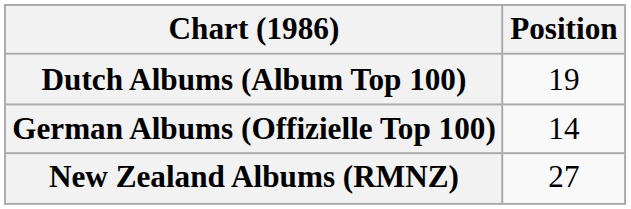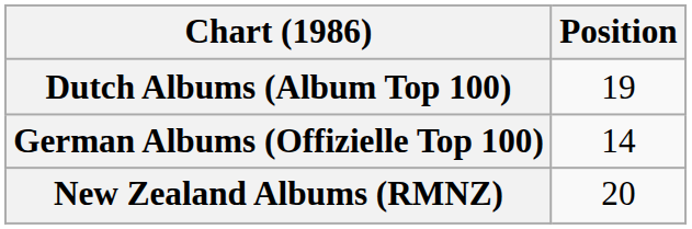 <table class="wikitable sortable plainrowheaders" style="text-align:center">
 <tr>
 <th scope="col">Chart (1986)</th>
 <th scope="col">Position</th>
 </tr>
 <tr>
 <th scope="row">Dutch Albums (Album Top 100)</th>
 <td>19</td>
 </tr>
 <tr>
 <th scope="row">German Albums (Offizielle Top 100)</th>
 <td>14</td>
 </tr>
 <tr>
 <th scope="row">New Zealand Albums (RMNZ)</th>
-<td>27</td>
+<td>20</td>
 </tr>
 </table>
